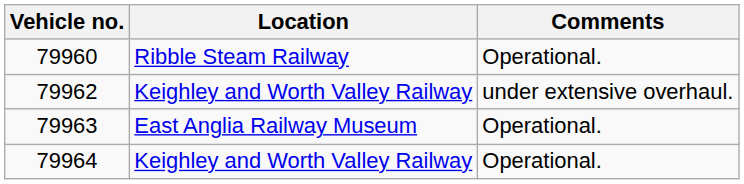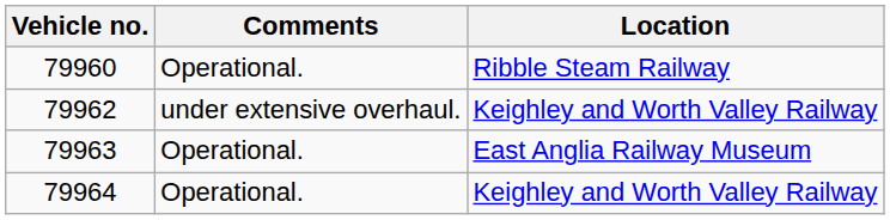 <table class="wikitable">
 <tr>
 <th>Vehicle no.</th>
+<th>Comments</th>
 <th>Location</th>
-<th>Comments</th>
 </tr>
 <tr>
 <td align=center>79960</td>
+<td>Operational.</td>
 <td><a href='#'>Ribble Steam Railway</a></td>
-<td>Operational.</td>
 </tr>
 <tr>
 <td align=center>79962</td>
+<td>under extensive overhaul.</td>
 <td><a href='#'>Keighley and Worth Valley Railway</a></td>
-<td>under extensive overhaul.</td>
 </tr>
 <tr>
 <td align=center>79963</td>
+<td>Operational.</td>
 <td><a href='#'>East Anglia Railway Museum</a></td>
-<td>Operational.</td>
 </tr>
 <tr>
 <td align=center>79964</td>
+<td>Operational.</td>
 <td><a href='#'>Keighley and Worth Valley Railway</a></td>
-<td>Operational.</td>
 </tr>
 </table>
